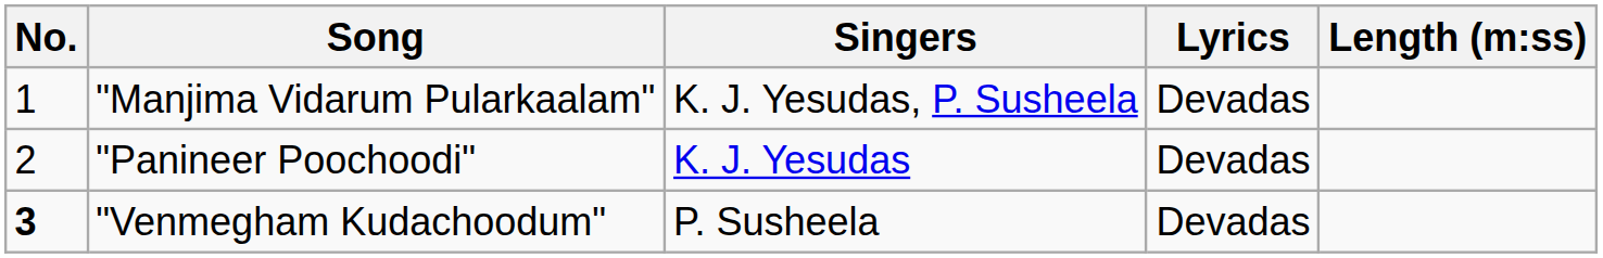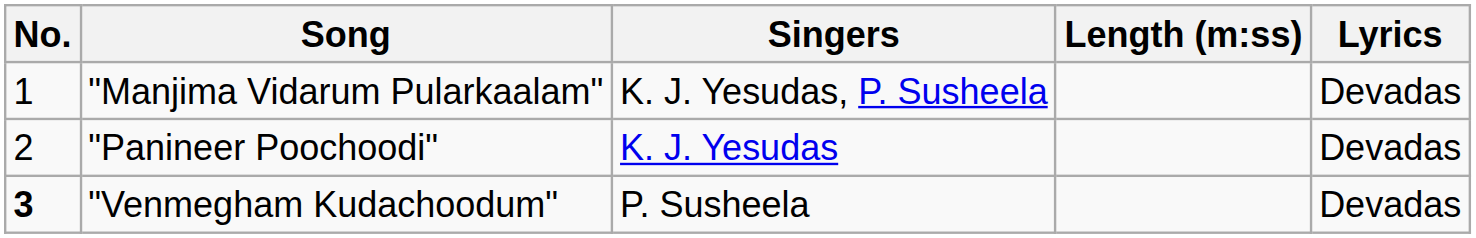 <table class="wikitable" style="font-size:95%;">
 <tr>
 <th>No.</th>
 <th>Song</th>
 <th>Singers</th>
+<th>Length (m:ss)</th>
 <th>Lyrics</th>
-<th>Length (m:ss)</th>
 </tr>
 <tr>
 <td>1</td>
 <td>"Manjima Vidarum Pularkaalam"</td>
 <td>K. J. Yesudas, <a href='#'>P. Susheela</a></td>
+<td></td>
 <td>Devadas</td>
-<td></td>
 </tr>
 <tr>
 <td>2</td>
 <td>"Panineer Poochoodi"</td>
 <td><a href='#'>K. J. Yesudas</a></td>
+<td></td>
 <td>Devadas</td>
-<td></td>
 </tr>
 <tr>
 <td><strong>3</strong></td>
 <td>"Venmegham Kudachoodum"</td>
 <td>P. Susheela</td>
+<td></td>
 <td>Devadas</td>
-<td></td>
 </tr>
 </table>
